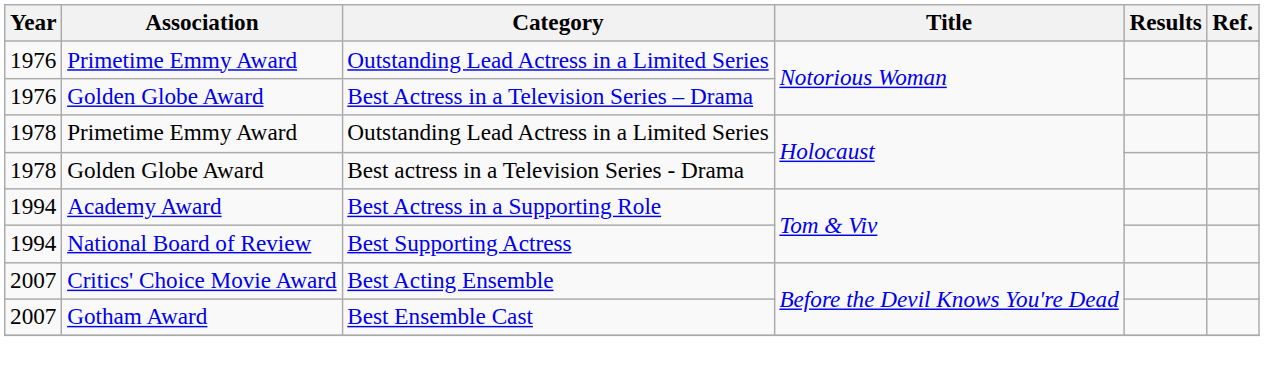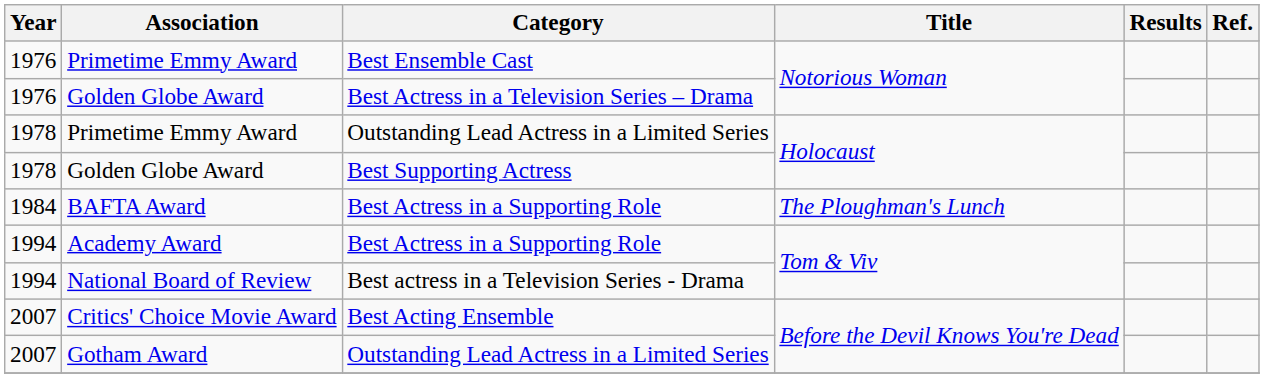 <table class="wikitable">
 <tr>
 <th>Year</th>
 <th>Association</th>
 <th>Category</th>
 <th>Title</th>
 <th>Results</th>
 <th>Ref.</th>
 </tr>
 <tr>
 <td>1976</td>
 <td><a href='#'>Primetime Emmy Award</a></td>
-<td><a href='#'>Outstanding Lead Actress in a Limited Series</a></td>
+<td><a href='#'>Best Ensemble Cast</a></td>
 <td rowspan=2><em><a href='#'>Notorious Woman</a></em></td>
 <td></td>
 <td></td>
 </tr>
 <tr>
 <td>1976</td>
 <td><a href='#'>Golden Globe Award</a></td>
 <td><a href='#'>Best Actress in a Television Series – Drama</a></td>
 <td></td>
 <td></td>
 </tr>
 <tr>
 <td>1978</td>
 <td>Primetime Emmy Award</td>
 <td>Outstanding Lead Actress in a Limited Series</td>
 <td rowspan=2><em><a href='#'>Holocaust</a></em></td>
 <td></td>
 <td></td>
 </tr>
 <tr>
 <td>1978</td>
 <td>Golden Globe Award</td>
-<td>Best actress in a Television Series - Drama</td>
+<td><a href='#'>Best Supporting Actress</a></td>
+<td></td>
+<td></td>
+</tr>
+<tr>
+<td>1984</td>
+<td><a href='#'>BAFTA Award</a></td>
+<td><a href='#'>Best Actress in a Supporting Role</a></td>
+<td><em><a href='#'>The Ploughman's Lunch</a></em></td>
 <td></td>
 <td></td>
 </tr>
 <tr>
 <td>1994</td>
 <td><a href='#'>Academy Award</a></td>
 <td><a href='#'>Best Actress in a Supporting Role</a></td>
 <td rowspan=2><em><a href='#'>Tom & Viv</a></em></td>
 <td></td>
 <td></td>
 </tr>
 <tr>
 <td>1994</td>
 <td><a href='#'>National Board of Review</a></td>
-<td><a href='#'>Best Supporting Actress</a></td>
+<td>Best actress in a Television Series - Drama</td>
 <td></td>
 <td></td>
 </tr>
 <tr>
 <td>2007</td>
 <td><a href='#'>Critics' Choice Movie Award</a></td>
 <td><a href='#'>Best Acting Ensemble</a></td>
 <td rowspan=2><em><a href='#'>Before the Devil Knows You're Dead</a></em></td>
 <td></td>
 <td></td>
 </tr>
 <tr>
 <td>2007</td>
 <td><a href='#'>Gotham Award</a></td>
-<td><a href='#'>Best Ensemble Cast</a></td>
+<td><a href='#'>Outstanding Lead Actress in a Limited Series</a></td>
 <td></td>
 <td></td>
 </tr>
 <tr>
 </tr>
 </table>
